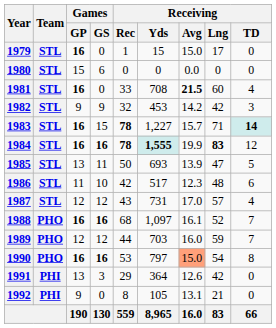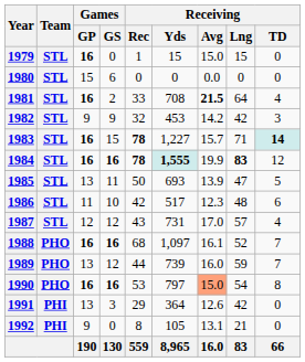 <table class="wikitable" style="text-align:center">
 <tr>
 <th rowspan="2">Year</th>
 <th rowspan="2">Team</th>
 <th colspan="2">Games</th>
 <th colspan="5">Receiving</th>
 </tr>
 <tr>
 <th>GP</th>
 <th>GS</th>
 <th>Rec</th>
 <th>Yds</th>
 <th>Avg</th>
 <th>Lng</th>
 <th>TD</th>
 </tr>
 <tr>
 <th><a href='#'>1979</a></th>
 <th><a href='#'>STL</a></th>
 <td><strong>16</strong></td>
 <td>0</td>
 <td>1</td>
 <td>15</td>
 <td>15.0</td>
-<td>17</td>
+<td>15</td>
 <td>0</td>
 </tr>
 <tr>
 <th><a href='#'>1980</a></th>
 <th><a href='#'>STL</a></th>
 <td>15</td>
 <td>6</td>
 <td>0</td>
 <td>0</td>
 <td>0.0</td>
 <td>0</td>
 <td>0</td>
 </tr>
 <tr>
 <th><a href='#'>1981</a></th>
 <th><a href='#'>STL</a></th>
 <td><strong>16</strong></td>
-<td>0</td>
+<td>2</td>
 <td>33</td>
 <td>708</td>
 <td><strong>21.5</strong></td>
-<td>60</td>
+<td>64</td>
 <td>4</td>
 </tr>
 <tr>
 <th><a href='#'>1982</a></th>
 <th><a href='#'>STL</a></th>
 <td>9</td>
 <td>9</td>
 <td>32</td>
 <td>453</td>
 <td>14.2</td>
 <td>42</td>
 <td>3</td>
 </tr>
 <tr>
 <th><a href='#'>1983</a></th>
 <th><a href='#'>STL</a></th>
 <td><strong>16</strong></td>
 <td>15</td>
 <td><strong>78</strong></td>
 <td>1,227</td>
 <td>15.7</td>
 <td>71</td>
 <td style="background:#cfecec; width:3em;"><strong>14</strong></td>
 </tr>
 <tr>
 <th><a href='#'>1984</a></th>
 <th><a href='#'>STL</a></th>
 <td><strong>16</strong></td>
 <td><strong>16</strong></td>
 <td><strong>78</strong></td>
 <td style="background:#cfecec; width:3em;"><strong>1,555</strong></td>
 <td>19.9</td>
 <td><strong>83</strong></td>
 <td>12</td>
 </tr>
 <tr>
 <th><a href='#'>1985</a></th>
 <th><a href='#'>STL</a></th>
 <td>13</td>
 <td>11</td>
 <td>50</td>
 <td>693</td>
 <td>13.9</td>
 <td>47</td>
 <td>5</td>
 </tr>
 <tr>
 <th><a href='#'>1986</a></th>
 <th><a href='#'>STL</a></th>
 <td>11</td>
 <td>10</td>
 <td>42</td>
 <td>517</td>
 <td>12.3</td>
 <td>48</td>
 <td>6</td>
 </tr>
 <tr>
 <th><a href='#'>1987</a></th>
 <th><a href='#'>STL</a></th>
 <td>12</td>
 <td>12</td>
 <td>43</td>
 <td>731</td>
 <td>17.0</td>
 <td>57</td>
 <td>4</td>
 </tr>
 <tr>
 <th><a href='#'>1988</a></th>
 <th><a href='#'>PHO</a></th>
 <td><strong>16</strong></td>
 <td><strong>16</strong></td>
 <td>68</td>
 <td>1,097</td>
 <td>16.1</td>
 <td>52</td>
 <td>7</td>
 </tr>
 <tr>
 <th><a href='#'>1989</a></th>
 <th><a href='#'>PHO</a></th>
-<td>12</td>
+<td>13</td>
 <td>12</td>
 <td>44</td>
-<td>703</td>
+<td>739</td>
 <td>16.0</td>
 <td>59</td>
 <td>7</td>
 </tr>
 <tr>
 <th><a href='#'>1990</a></th>
 <th><a href='#'>PHO</a></th>
 <td><strong>16</strong></td>
 <td><strong>16</strong></td>
 <td>53</td>
 <td>797</td>
 <td style="background: lightsalmon;">15.0</td>
 <td>54</td>
 <td>8</td>
 </tr>
 <tr>
 <th><a href='#'>1991</a></th>
 <th><a href='#'>PHI</a></th>
 <td>13</td>
 <td>3</td>
 <td>29</td>
 <td>364</td>
 <td>12.6</td>
 <td>42</td>
 <td>0</td>
 </tr>
 <tr>
 <th><a href='#'>1992</a></th>
 <th><a href='#'>PHI</a></th>
 <td>9</td>
 <td>0</td>
 <td>8</td>
 <td>105</td>
 <td>13.1</td>
 <td>21</td>
 <td>0</td>
 </tr>
 <tr>
 <th colspan="2"></th>
 <th>190</th>
 <th>130</th>
 <th>559</th>
 <th>8,965</th>
 <th>16.0</th>
 <th>83</th>
 <th>66</th>
 </tr>
 </table>
